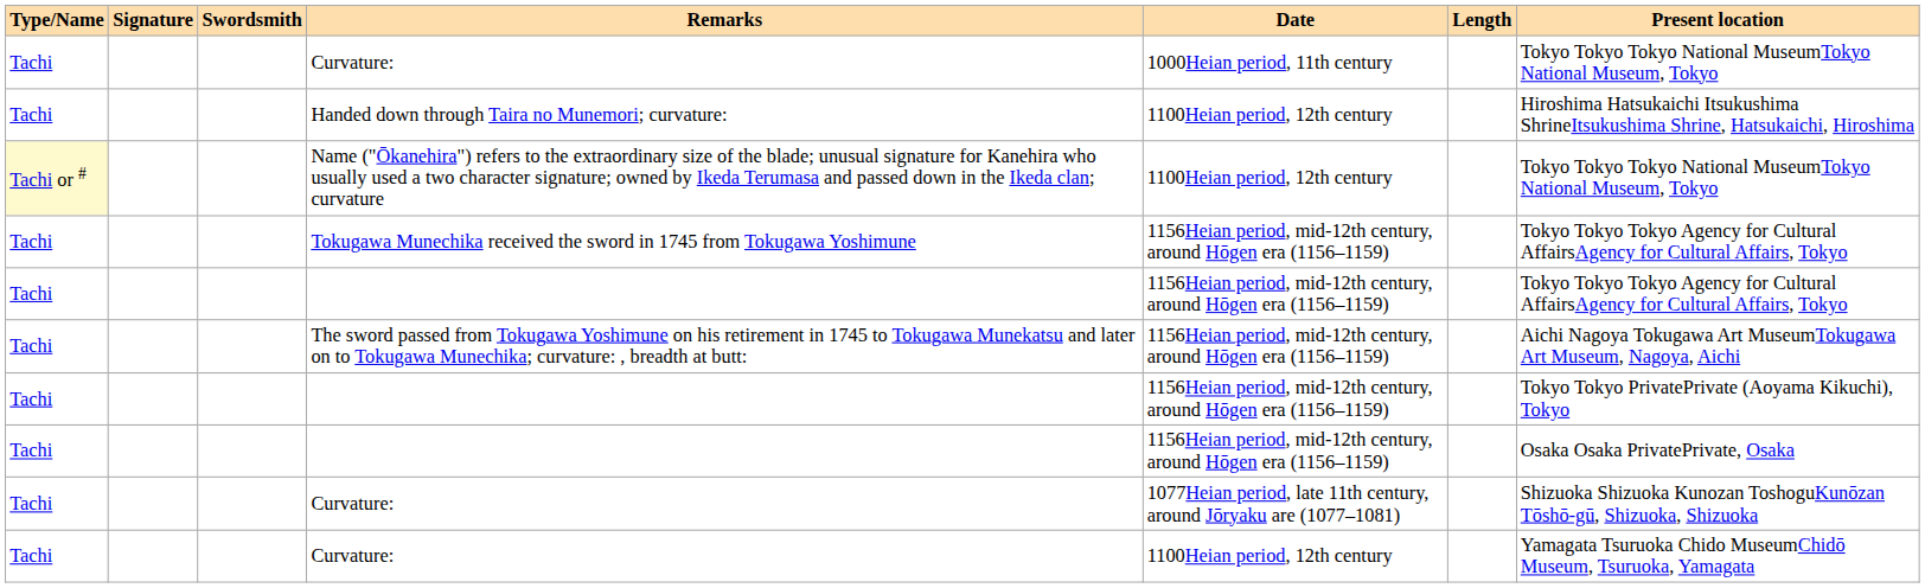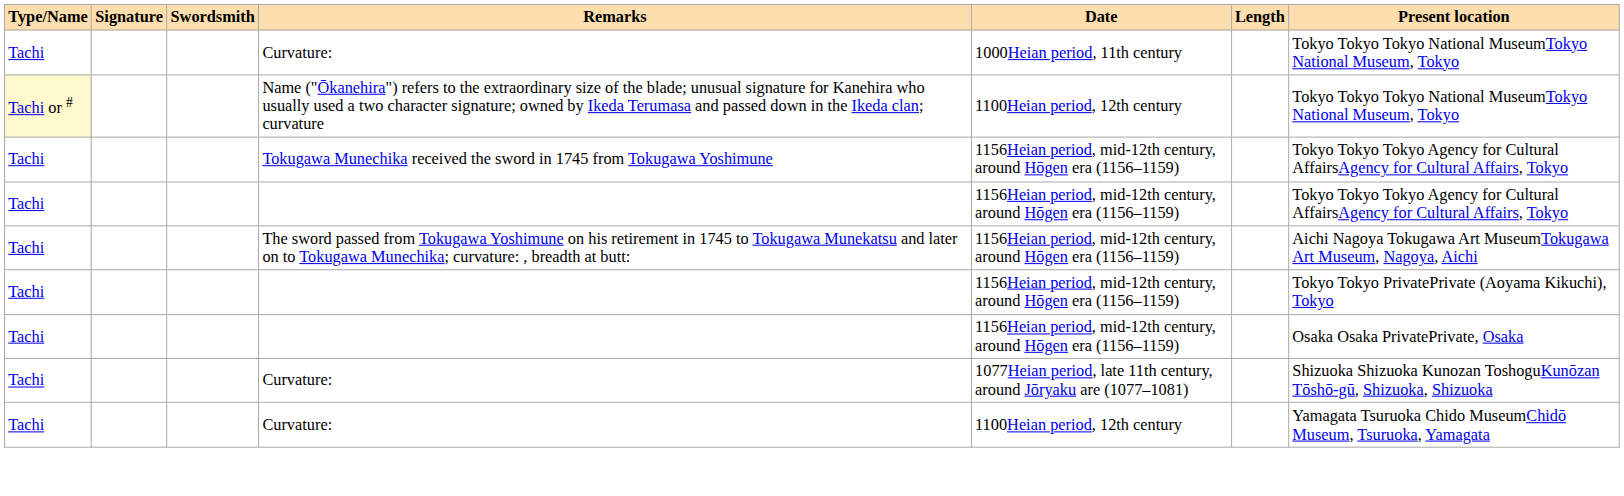 <table class="wikitable" style="width:100%; background:#fff;">
 <tr>
 <th style="background:#ffdead;">Type/Name</th>
 <th style="background:#ffdead;">Signature</th>
 <th style="background:#ffdead;">Swordsmith</th>
 <th style="background:#ffdead;">Remarks</th>
 <th style="background:#ffdead;">Date</th>
 <th style="background:#ffdead;">Length</th>
 <th style="background:#ffdead;">Present location</th>
 </tr>
 <tr>
 <td><a href='#'>Tachi</a></td>
 <td></td>
 <td></td>
 <td>Curvature: </td>
 <td><span>1000</span><a href='#'>Heian period</a>, 11th century</td>
 <td></td>
 <td><span>Tokyo Tokyo Tokyo National Museum</span><a href='#'>Tokyo National Museum</a>, <a href='#'>Tokyo</a></td>
-</tr>
-<tr>
-<td><a href='#'>Tachi</a></td>
-<td></td>
-<td></td>
-<td>Handed down through <a href='#'>Taira no Munemori</a>; curvature: </td>
-<td><span>1100</span><a href='#'>Heian period</a>, 12th century</td>
-<td></td>
-<td><span>Hiroshima Hatsukaichi Itsukushima Shrine</span><a href='#'>Itsukushima Shrine</a>, <a href='#'>Hatsukaichi</a>, <a href='#'>Hiroshima</a></td>
 </tr>
 <tr>
 <td style="background:LemonChiffon;"><a href='#'>Tachi</a> or <sup>#</sup></td>
 <td></td>
 <td></td>
 <td>Name ("<a href='#'>Ōkanehira</a>") refers to the extraordinary size of the blade; unusual signature for Kanehira who usually used a two character signature; owned by <a href='#'>Ikeda Terumasa</a> and passed down in the <a href='#'>Ikeda clan</a>; curvature </td>
 <td><span>1100</span><a href='#'>Heian period</a>, 12th century</td>
 <td></td>
 <td><span>Tokyo Tokyo Tokyo National Museum</span><a href='#'>Tokyo National Museum</a>, <a href='#'>Tokyo</a></td>
 </tr>
 <tr>
 <td><a href='#'>Tachi</a></td>
 <td></td>
 <td></td>
 <td><a href='#'>Tokugawa Munechika</a> received the sword in 1745 from <a href='#'>Tokugawa Yoshimune</a></td>
 <td><span>1156</span><a href='#'>Heian period</a>, mid-12th century, around <a href='#'>Hōgen</a> era (1156–1159)</td>
 <td></td>
 <td><span>Tokyo Tokyo Tokyo Agency for Cultural Affairs</span><a href='#'>Agency for Cultural Affairs</a>, <a href='#'>Tokyo</a></td>
 </tr>
 <tr>
 <td><a href='#'>Tachi</a></td>
 <td></td>
 <td></td>
 <td></td>
 <td><span>1156</span><a href='#'>Heian period</a>, mid-12th century, around <a href='#'>Hōgen</a> era (1156–1159)</td>
 <td></td>
 <td><span>Tokyo Tokyo Tokyo Agency for Cultural Affairs</span><a href='#'>Agency for Cultural Affairs</a>, <a href='#'>Tokyo</a></td>
 </tr>
 <tr>
 <td><a href='#'>Tachi</a></td>
 <td></td>
 <td></td>
 <td>The sword passed from <a href='#'>Tokugawa Yoshimune</a> on his retirement in 1745 to <a href='#'>Tokugawa Munekatsu</a> and later on to <a href='#'>Tokugawa Munechika</a>; curvature: , breadth at butt: </td>
 <td><span>1156</span><a href='#'>Heian period</a>, mid-12th century, around <a href='#'>Hōgen</a> era (1156–1159)</td>
 <td></td>
 <td><span>Aichi Nagoya Tokugawa Art Museum</span><a href='#'>Tokugawa Art Museum</a>, <a href='#'>Nagoya</a>, <a href='#'>Aichi</a></td>
 </tr>
 <tr>
 <td><a href='#'>Tachi</a></td>
 <td></td>
 <td></td>
 <td></td>
 <td><span>1156</span><a href='#'>Heian period</a>, mid-12th century, around <a href='#'>Hōgen</a> era (1156–1159)</td>
 <td></td>
 <td><span>Tokyo Tokyo Private</span>Private (Aoyama Kikuchi), <a href='#'>Tokyo</a></td>
 </tr>
 <tr>
 <td><a href='#'>Tachi</a></td>
 <td></td>
 <td></td>
 <td></td>
 <td><span>1156</span><a href='#'>Heian period</a>, mid-12th century, around <a href='#'>Hōgen</a> era (1156–1159)</td>
 <td></td>
 <td><span>Osaka Osaka Private</span>Private, <a href='#'>Osaka</a></td>
 </tr>
 <tr>
 <td><a href='#'>Tachi</a></td>
 <td></td>
 <td></td>
 <td>Curvature: </td>
 <td><span>1077</span><a href='#'>Heian period</a>, late 11th century, around <a href='#'>Jōryaku</a> are (1077–1081)</td>
 <td></td>
 <td><span>Shizuoka Shizuoka Kunozan Toshogu</span><a href='#'>Kunōzan Tōshō-gū</a>, <a href='#'>Shizuoka</a>, <a href='#'>Shizuoka</a></td>
 </tr>
 <tr>
 <td><a href='#'>Tachi</a></td>
 <td></td>
 <td></td>
 <td>Curvature: </td>
 <td><span>1100</span><a href='#'>Heian period</a>, 12th century</td>
 <td></td>
 <td><span>Yamagata Tsuruoka Chido Museum</span><a href='#'>Chidō Museum</a>, <a href='#'>Tsuruoka</a>, <a href='#'>Yamagata</a></td>
 </tr>
 </table>
